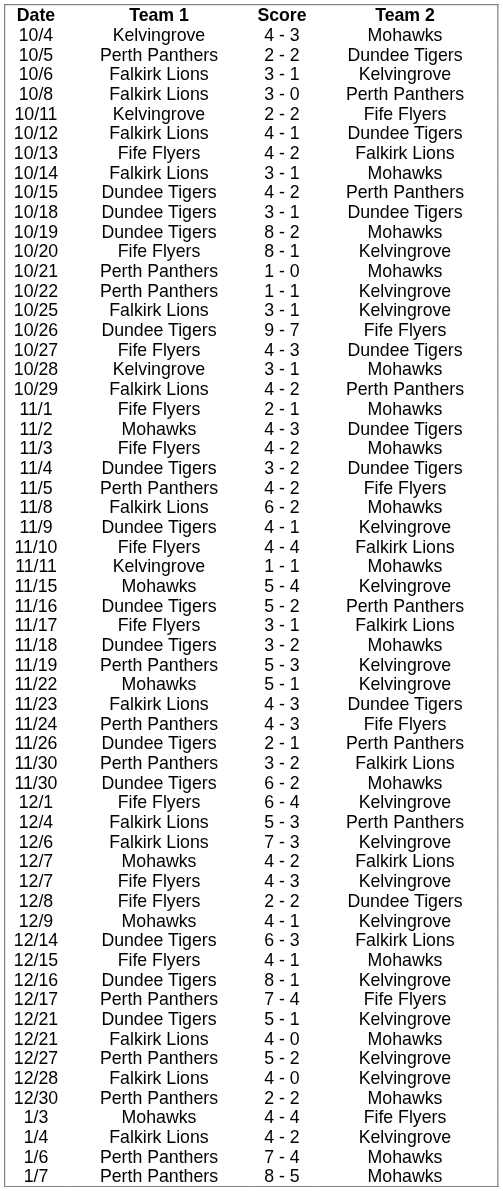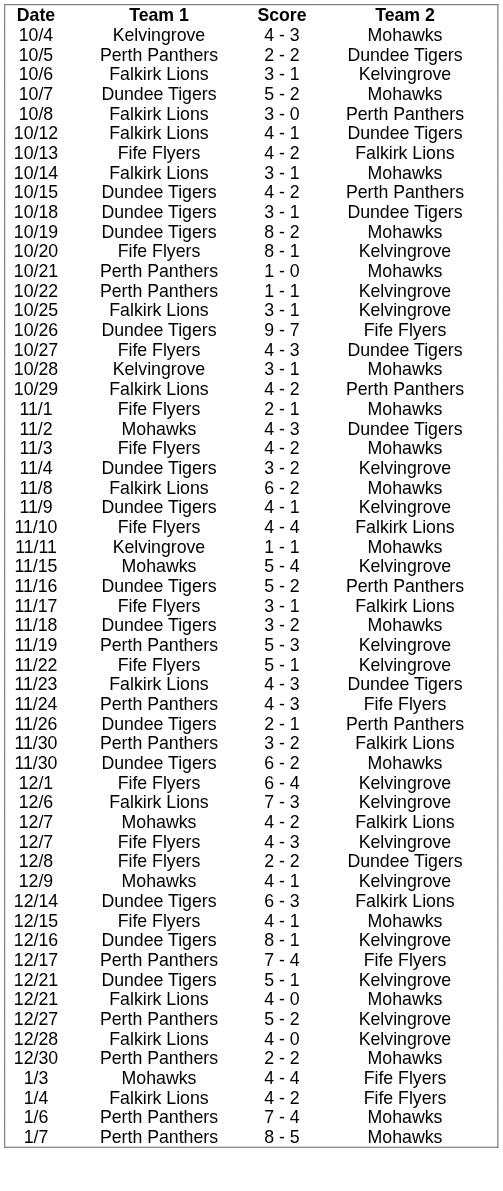 <table cellpadding="0" cellspacing="0" border="0" style="font-size: 90%; text-align: center; border: gray solid 1px; border-collapse: collapse;">
 <tr>
 <th width="50">Date</th>
 <th width="150">Team 1</th>
 <th width="50">Score</th>
 <th width="150">Team 2</th>
 </tr>
 <tr>
 <td>10/4</td>
 <td>Kelvingrove</td>
 <td>4 - 3</td>
 <td>Mohawks</td>
 </tr>
 <tr>
 <td>10/5</td>
 <td>Perth Panthers</td>
 <td>2 - 2</td>
 <td>Dundee Tigers</td>
 </tr>
 <tr>
 <td>10/6</td>
 <td>Falkirk Lions</td>
 <td>3 - 1</td>
 <td>Kelvingrove</td>
 </tr>
 <tr>
+<td>10/7</td>
+<td>Dundee Tigers</td>
+<td>5 - 2</td>
+<td>Mohawks</td>
+</tr>
+<tr>
 <td>10/8</td>
 <td>Falkirk Lions</td>
 <td>3 - 0</td>
 <td>Perth Panthers</td>
-</tr>
-<tr>
-<td>10/11</td>
-<td>Kelvingrove</td>
-<td>2 - 2</td>
-<td>Fife Flyers</td>
 </tr>
 <tr>
 <td>10/12</td>
 <td>Falkirk Lions</td>
 <td>4 - 1</td>
 <td>Dundee Tigers</td>
 </tr>
 <tr>
 <td>10/13</td>
 <td>Fife Flyers</td>
 <td>4 - 2</td>
 <td>Falkirk Lions</td>
 </tr>
 <tr>
 <td>10/14</td>
 <td>Falkirk Lions</td>
 <td>3 - 1</td>
 <td>Mohawks</td>
 </tr>
 <tr>
 <td>10/15</td>
 <td>Dundee Tigers</td>
 <td>4 - 2</td>
 <td>Perth Panthers</td>
 </tr>
 <tr>
 <td>10/18</td>
 <td>Dundee Tigers</td>
 <td>3 - 1</td>
 <td>Dundee Tigers</td>
 </tr>
 <tr>
 <td>10/19</td>
 <td>Dundee Tigers</td>
 <td>8 - 2</td>
 <td>Mohawks</td>
 </tr>
 <tr>
 <td>10/20</td>
 <td>Fife Flyers</td>
 <td>8 - 1</td>
 <td>Kelvingrove</td>
 </tr>
 <tr>
 <td>10/21</td>
 <td>Perth Panthers</td>
 <td>1 - 0</td>
 <td>Mohawks</td>
 </tr>
 <tr>
 <td>10/22</td>
 <td>Perth Panthers</td>
 <td>1 - 1</td>
 <td>Kelvingrove</td>
 </tr>
 <tr>
 <td>10/25</td>
 <td>Falkirk Lions</td>
 <td>3 - 1</td>
 <td>Kelvingrove</td>
 </tr>
 <tr>
 <td>10/26</td>
 <td>Dundee Tigers</td>
 <td>9 - 7</td>
 <td>Fife Flyers</td>
 </tr>
 <tr>
 <td>10/27</td>
 <td>Fife Flyers</td>
 <td>4 - 3</td>
 <td>Dundee Tigers</td>
 </tr>
 <tr>
 <td>10/28</td>
 <td>Kelvingrove</td>
 <td>3 - 1</td>
 <td>Mohawks</td>
 </tr>
 <tr>
 <td>10/29</td>
 <td>Falkirk Lions</td>
 <td>4 - 2</td>
 <td>Perth Panthers</td>
 </tr>
 <tr>
 <td>11/1</td>
 <td>Fife Flyers</td>
 <td>2 - 1</td>
 <td>Mohawks</td>
 </tr>
 <tr>
 <td>11/2</td>
 <td>Mohawks</td>
 <td>4 - 3</td>
 <td>Dundee Tigers</td>
 </tr>
 <tr>
 <td>11/3</td>
 <td>Fife Flyers</td>
 <td>4 - 2</td>
 <td>Mohawks</td>
 </tr>
 <tr>
 <td>11/4</td>
 <td>Dundee Tigers</td>
 <td>3 - 2</td>
-<td>Dundee Tigers</td>
-</tr>
-<tr>
-<td>11/5</td>
-<td>Perth Panthers</td>
-<td>4 - 2</td>
-<td>Fife Flyers</td>
+<td>Kelvingrove</td>
 </tr>
 <tr>
 <td>11/8</td>
 <td>Falkirk Lions</td>
 <td>6 - 2</td>
 <td>Mohawks</td>
 </tr>
 <tr>
 <td>11/9</td>
 <td>Dundee Tigers</td>
 <td>4 - 1</td>
 <td>Kelvingrove</td>
 </tr>
 <tr>
 <td>11/10</td>
 <td>Fife Flyers</td>
 <td>4 - 4</td>
 <td>Falkirk Lions</td>
 </tr>
 <tr>
 <td>11/11</td>
 <td>Kelvingrove</td>
 <td>1 - 1</td>
 <td>Mohawks</td>
 </tr>
 <tr>
 <td>11/15</td>
 <td>Mohawks</td>
 <td>5 - 4</td>
 <td>Kelvingrove</td>
 </tr>
 <tr>
 <td>11/16</td>
 <td>Dundee Tigers</td>
 <td>5 - 2</td>
 <td>Perth Panthers</td>
 </tr>
 <tr>
 <td>11/17</td>
 <td>Fife Flyers</td>
 <td>3 - 1</td>
 <td>Falkirk Lions</td>
 </tr>
 <tr>
 <td>11/18</td>
 <td>Dundee Tigers</td>
 <td>3 - 2</td>
 <td>Mohawks</td>
 </tr>
 <tr>
 <td>11/19</td>
 <td>Perth Panthers</td>
 <td>5 - 3</td>
 <td>Kelvingrove</td>
 </tr>
 <tr>
 <td>11/22</td>
-<td>Mohawks</td>
+<td>Fife Flyers</td>
 <td>5 - 1</td>
 <td>Kelvingrove</td>
 </tr>
 <tr>
 <td>11/23</td>
 <td>Falkirk Lions</td>
 <td>4 - 3</td>
 <td>Dundee Tigers</td>
 </tr>
 <tr>
 <td>11/24</td>
 <td>Perth Panthers</td>
 <td>4 - 3</td>
 <td>Fife Flyers</td>
 </tr>
 <tr>
 <td>11/26</td>
 <td>Dundee Tigers</td>
 <td>2 - 1</td>
 <td>Perth Panthers</td>
 </tr>
 <tr>
 <td>11/30</td>
 <td>Perth Panthers</td>
 <td>3 - 2</td>
 <td>Falkirk Lions</td>
 </tr>
 <tr>
 <td>11/30</td>
 <td>Dundee Tigers</td>
 <td>6 - 2</td>
 <td>Mohawks</td>
 </tr>
 <tr>
 <td>12/1</td>
 <td>Fife Flyers</td>
 <td>6 - 4</td>
 <td>Kelvingrove</td>
-</tr>
-<tr>
-<td>12/4</td>
-<td>Falkirk Lions</td>
-<td>5 - 3</td>
-<td>Perth Panthers</td>
 </tr>
 <tr>
 <td>12/6</td>
 <td>Falkirk Lions</td>
 <td>7 - 3</td>
 <td>Kelvingrove</td>
 </tr>
 <tr>
 <td>12/7</td>
 <td>Mohawks</td>
 <td>4 - 2</td>
 <td>Falkirk Lions</td>
 </tr>
 <tr>
 <td>12/7</td>
 <td>Fife Flyers</td>
 <td>4 - 3</td>
 <td>Kelvingrove</td>
 </tr>
 <tr>
 <td>12/8</td>
 <td>Fife Flyers</td>
 <td>2 - 2</td>
 <td>Dundee Tigers</td>
 </tr>
 <tr>
 <td>12/9</td>
 <td>Mohawks</td>
 <td>4 - 1</td>
 <td>Kelvingrove</td>
 </tr>
 <tr>
 <td>12/14</td>
 <td>Dundee Tigers</td>
 <td>6 - 3</td>
 <td>Falkirk Lions</td>
 </tr>
 <tr>
 <td>12/15</td>
 <td>Fife Flyers</td>
 <td>4 - 1</td>
 <td>Mohawks</td>
 </tr>
 <tr>
 <td>12/16</td>
 <td>Dundee Tigers</td>
 <td>8 - 1</td>
 <td>Kelvingrove</td>
 </tr>
 <tr>
 <td>12/17</td>
 <td>Perth Panthers</td>
 <td>7 - 4</td>
 <td>Fife Flyers</td>
 </tr>
 <tr>
 <td>12/21</td>
 <td>Dundee Tigers</td>
 <td>5 - 1</td>
 <td>Kelvingrove</td>
 </tr>
 <tr>
 <td>12/21</td>
 <td>Falkirk Lions</td>
 <td>4 - 0</td>
 <td>Mohawks</td>
 </tr>
 <tr>
 <td>12/27</td>
 <td>Perth Panthers</td>
 <td>5 - 2</td>
 <td>Kelvingrove</td>
 </tr>
 <tr>
 <td>12/28</td>
 <td>Falkirk Lions</td>
 <td>4 - 0</td>
 <td>Kelvingrove</td>
 </tr>
 <tr>
 <td>12/30</td>
 <td>Perth Panthers</td>
 <td>2 - 2</td>
 <td>Mohawks</td>
 </tr>
 <tr>
 <td>1/3</td>
 <td>Mohawks</td>
 <td>4 - 4</td>
 <td>Fife Flyers</td>
 </tr>
 <tr>
 <td>1/4</td>
 <td>Falkirk Lions</td>
 <td>4 - 2</td>
-<td>Kelvingrove</td>
+<td>Fife Flyers</td>
 </tr>
 <tr>
 <td>1/6</td>
 <td>Perth Panthers</td>
 <td>7 - 4</td>
 <td>Mohawks</td>
 </tr>
 <tr>
 <td>1/7</td>
 <td>Perth Panthers</td>
 <td>8 - 5</td>
 <td>Mohawks</td>
 </tr>
 </table>
